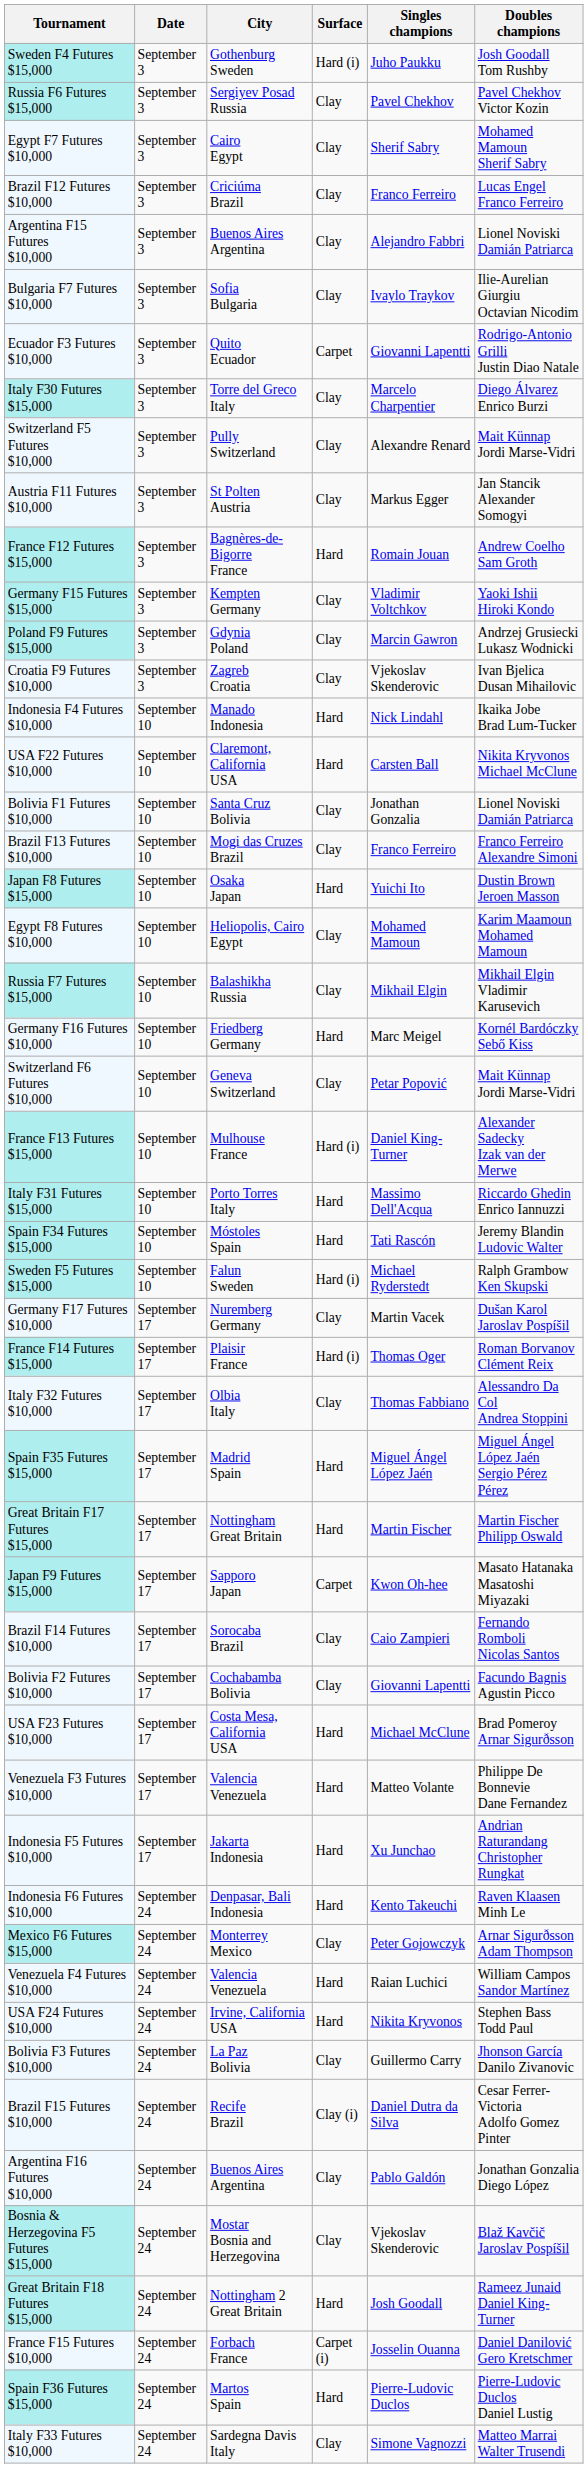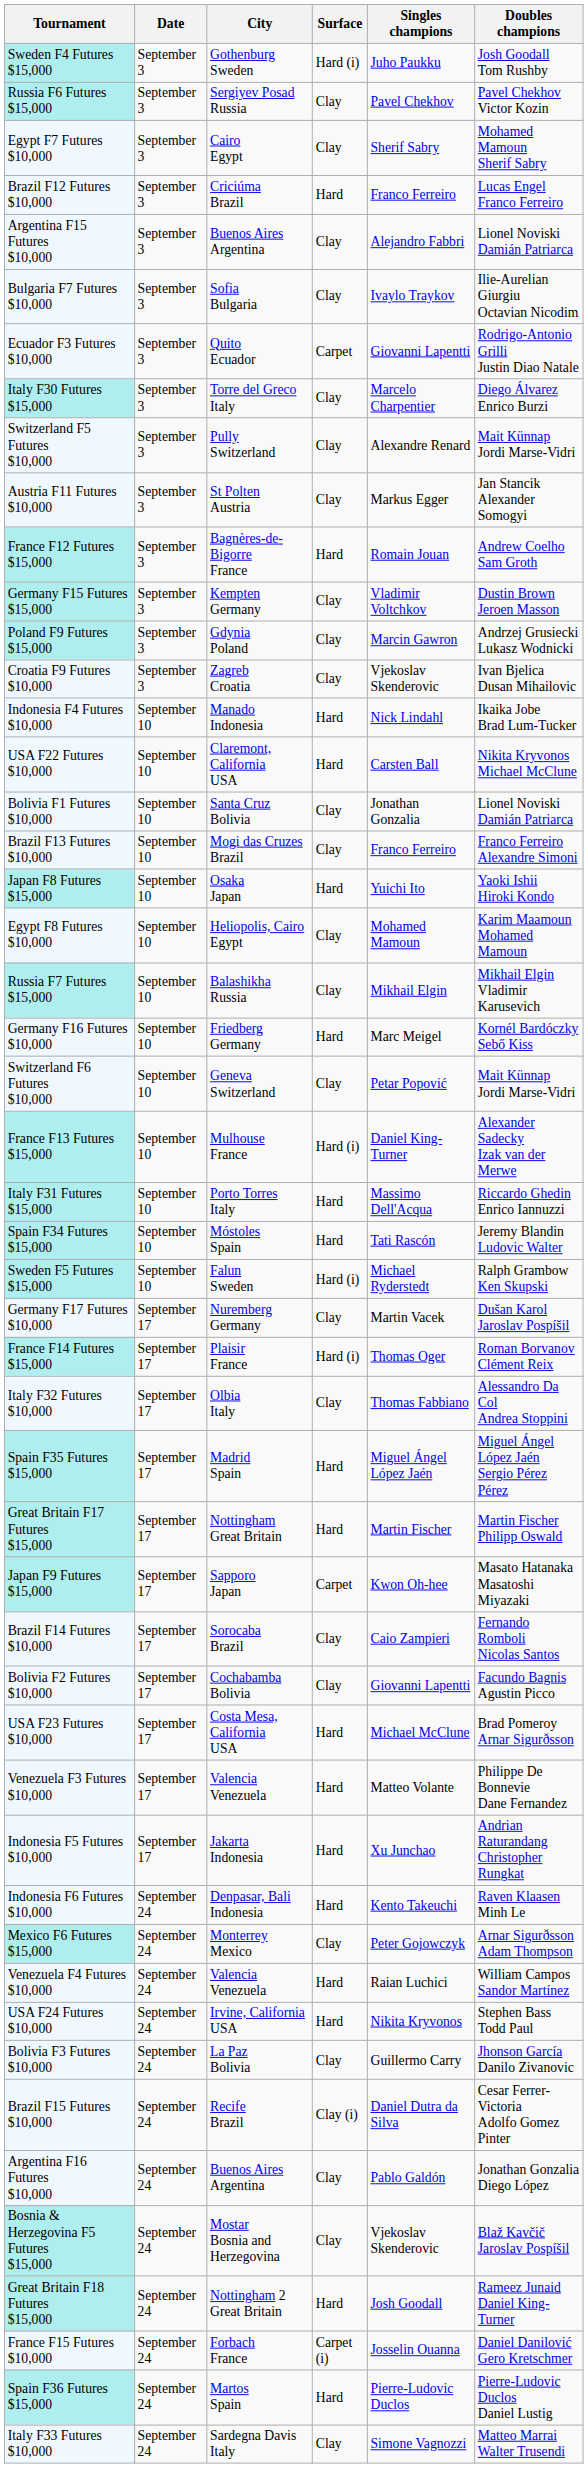 <table class="sortable wikitable" style="font-size:90%">
 <tr>
 <th>Tournament</th>
 <th>Date</th>
 <th>City</th>
 <th>Surface</th>
 <th>Singles champions</th>
 <th>Doubles champions</th>
 </tr>
 <tr>
 <td style="background:#afeeee;">Sweden F4 Futures<br>$15,000</td>
 <td>September 3</td>
 <td><a href='#'>Gothenburg</a><br>Sweden</td>
 <td>Hard (i)</td>
 <td> <a href='#'>Juho Paukku</a></td>
 <td> <a href='#'>Josh Goodall</a><br> Tom Rushby</td>
 </tr>
 <tr>
 <td style="background:#afeeee;">Russia F6 Futures<br>$15,000</td>
 <td>September 3</td>
 <td><a href='#'>Sergiyev Posad</a><br>Russia</td>
 <td>Clay</td>
 <td> <a href='#'>Pavel Chekhov</a></td>
 <td> <a href='#'>Pavel Chekhov</a><br> Victor Kozin</td>
 </tr>
 <tr>
 <td style="background:#f0f8ff;">Egypt F7 Futures<br>$10,000</td>
 <td>September 3</td>
 <td><a href='#'>Cairo</a><br>Egypt</td>
 <td>Clay</td>
 <td> <a href='#'>Sherif Sabry</a></td>
 <td> <a href='#'>Mohamed Mamoun</a><br> <a href='#'>Sherif Sabry</a></td>
 </tr>
 <tr>
 <td style="background:#f0f8ff;">Brazil F12 Futures<br>$10,000</td>
 <td>September 3</td>
 <td><a href='#'>Criciúma</a><br>Brazil</td>
-<td>Clay</td>
+<td>Hard</td>
 <td> <a href='#'>Franco Ferreiro</a></td>
 <td> <a href='#'>Lucas Engel</a><br> <a href='#'>Franco Ferreiro</a></td>
 </tr>
 <tr>
 <td style="background:#f0f8ff;">Argentina F15 Futures<br>$10,000</td>
 <td>September 3</td>
 <td><a href='#'>Buenos Aires</a><br>Argentina</td>
 <td>Clay</td>
 <td> <a href='#'>Alejandro Fabbri</a></td>
 <td> Lionel Noviski<br> <a href='#'>Damián Patriarca</a></td>
 </tr>
 <tr>
 <td style="background:#f0f8ff;">Bulgaria F7 Futures<br>$10,000</td>
 <td>September 3</td>
 <td><a href='#'>Sofia</a><br>Bulgaria</td>
 <td>Clay</td>
 <td> <a href='#'>Ivaylo Traykov</a></td>
 <td> Ilie-Aurelian Giurgiu<br> Octavian Nicodim</td>
 </tr>
 <tr>
 <td style="background:#f0f8ff;">Ecuador F3 Futures<br>$10,000</td>
 <td>September 3</td>
 <td><a href='#'>Quito</a><br>Ecuador</td>
 <td>Carpet</td>
 <td> <a href='#'>Giovanni Lapentti</a></td>
 <td> <a href='#'>Rodrigo-Antonio Grilli</a><br> Justin Diao Natale</td>
 </tr>
 <tr>
 <td style="background:#afeeee;">Italy F30 Futures<br>$15,000</td>
 <td>September 3</td>
 <td><a href='#'>Torre del Greco</a><br>Italy</td>
 <td>Clay</td>
 <td> <a href='#'>Marcelo Charpentier</a></td>
 <td> <a href='#'>Diego Álvarez</a><br> Enrico Burzi</td>
 </tr>
 <tr>
 <td style="background:#f0f8ff;">Switzerland F5 Futures<br>$10,000</td>
 <td>September 3</td>
 <td><a href='#'>Pully</a><br>Switzerland</td>
 <td>Clay</td>
 <td> Alexandre Renard</td>
 <td> <a href='#'>Mait Künnap</a><br> Jordi Marse-Vidri</td>
 </tr>
 <tr>
 <td style="background:#f0f8ff;">Austria F11 Futures<br>$10,000</td>
 <td>September 3</td>
 <td><a href='#'>St Polten</a><br>Austria</td>
 <td>Clay</td>
 <td> Markus Egger</td>
 <td> Jan Stancik<br> Alexander Somogyi</td>
 </tr>
 <tr>
 <td style="background:#afeeee;">France F12 Futures<br>$15,000</td>
 <td>September 3</td>
 <td><a href='#'>Bagnères-de-Bigorre</a><br>France</td>
 <td>Hard</td>
 <td> <a href='#'>Romain Jouan</a></td>
 <td> <a href='#'>Andrew Coelho</a><br> <a href='#'>Sam Groth</a></td>
 </tr>
 <tr>
 <td style="background:#afeeee;">Germany F15 Futures<br>$15,000</td>
 <td>September 3</td>
 <td><a href='#'>Kempten</a><br>Germany</td>
 <td>Clay</td>
 <td> <a href='#'>Vladimir Voltchkov</a></td>
-<td> <a href='#'>Yaoki Ishii</a><br> <a href='#'>Hiroki Kondo</a></td>
+<td> <a href='#'>Dustin Brown</a><br> <a href='#'>Jeroen Masson</a></td>
 </tr>
 <tr>
 <td style="background:#afeeee;">Poland F9 Futures<br>$15,000</td>
 <td>September 3</td>
 <td><a href='#'>Gdynia</a><br>Poland</td>
 <td>Clay</td>
 <td> <a href='#'>Marcin Gawron</a></td>
 <td> Andrzej Grusiecki<br> Lukasz Wodnicki</td>
 </tr>
 <tr>
 <td style="background:#f0f8ff;">Croatia F9 Futures<br>$10,000</td>
 <td>September 3</td>
 <td><a href='#'>Zagreb</a><br>Croatia</td>
 <td>Clay</td>
 <td> Vjekoslav Skenderovic</td>
 <td> Ivan Bjelica<br> Dusan Mihailovic</td>
 </tr>
 <tr>
 <td style="background:#f0f8ff;">Indonesia F4 Futures<br>$10,000</td>
 <td>September 10</td>
 <td><a href='#'>Manado</a><br>Indonesia</td>
 <td>Hard</td>
 <td> <a href='#'>Nick Lindahl</a></td>
 <td> Ikaika Jobe<br> Brad Lum-Tucker</td>
 </tr>
 <tr>
 <td style="background:#f0f8ff;">USA F22 Futures<br>$10,000</td>
 <td>September 10</td>
 <td><a href='#'>Claremont, California</a><br>USA</td>
 <td>Hard</td>
 <td> <a href='#'>Carsten Ball</a></td>
 <td> <a href='#'>Nikita Kryvonos</a><br> <a href='#'>Michael McClune</a></td>
 </tr>
 <tr>
 <td style="background:#f0f8ff;">Bolivia F1 Futures<br>$10,000</td>
 <td>September 10</td>
 <td><a href='#'>Santa Cruz</a><br>Bolivia</td>
 <td>Clay</td>
 <td> Jonathan Gonzalia</td>
 <td> Lionel Noviski<br> <a href='#'>Damián Patriarca</a></td>
 </tr>
 <tr>
 <td style="background:#f0f8ff;">Brazil F13 Futures<br>$10,000</td>
 <td>September 10</td>
 <td><a href='#'>Mogi das Cruzes</a><br>Brazil</td>
 <td>Clay</td>
 <td> <a href='#'>Franco Ferreiro</a></td>
 <td> <a href='#'>Franco Ferreiro</a><br> <a href='#'>Alexandre Simoni</a></td>
 </tr>
 <tr>
 <td style="background:#afeeee;">Japan F8 Futures<br>$15,000</td>
 <td>September 10</td>
 <td><a href='#'>Osaka</a><br>Japan</td>
 <td>Hard</td>
 <td> <a href='#'>Yuichi Ito</a></td>
-<td> <a href='#'>Dustin Brown</a><br> <a href='#'>Jeroen Masson</a></td>
+<td> <a href='#'>Yaoki Ishii</a><br> <a href='#'>Hiroki Kondo</a></td>
 </tr>
 <tr>
 <td style="background:#f0f8ff;">Egypt F8 Futures<br>$10,000</td>
 <td>September 10</td>
 <td><a href='#'>Heliopolis, Cairo</a><br>Egypt</td>
 <td>Clay</td>
 <td> <a href='#'>Mohamed Mamoun</a></td>
 <td> <a href='#'>Karim Maamoun</a><br> <a href='#'>Mohamed Mamoun</a></td>
 </tr>
 <tr>
 <td style="background:#afeeee;">Russia F7 Futures<br>$15,000</td>
 <td>September 10</td>
 <td><a href='#'>Balashikha</a><br>Russia</td>
 <td>Clay</td>
 <td> <a href='#'>Mikhail Elgin</a></td>
 <td> <a href='#'>Mikhail Elgin</a><br> Vladimir Karusevich</td>
 </tr>
 <tr>
 <td style="background:#f0f8ff;">Germany F16 Futures<br>$10,000</td>
 <td>September 10</td>
 <td><a href='#'>Friedberg</a><br>Germany</td>
 <td>Hard</td>
 <td> Marc Meigel</td>
 <td> <a href='#'>Kornél Bardóczky</a><br> <a href='#'>Sebő Kiss</a></td>
 </tr>
 <tr>
 <td style="background:#f0f8ff;">Switzerland F6 Futures<br>$10,000</td>
 <td>September 10</td>
 <td><a href='#'>Geneva</a><br>Switzerland</td>
 <td>Clay</td>
 <td> <a href='#'>Petar Popović</a></td>
 <td> <a href='#'>Mait Künnap</a><br> Jordi Marse-Vidri</td>
 </tr>
 <tr>
 <td style="background:#afeeee;">France F13 Futures<br>$15,000</td>
 <td>September 10</td>
 <td><a href='#'>Mulhouse</a><br>France</td>
 <td>Hard (i)</td>
 <td> <a href='#'>Daniel King-Turner</a></td>
 <td> <a href='#'>Alexander Sadecky</a><br> <a href='#'>Izak van der Merwe</a></td>
 </tr>
 <tr>
 <td style="background:#afeeee;">Italy F31 Futures<br>$15,000</td>
 <td>September 10</td>
 <td><a href='#'>Porto Torres</a><br>Italy</td>
 <td>Hard</td>
 <td> <a href='#'>Massimo Dell'Acqua</a></td>
 <td> <a href='#'>Riccardo Ghedin</a><br> Enrico Iannuzzi</td>
 </tr>
 <tr>
 <td style="background:#afeeee;">Spain F34 Futures<br>$15,000</td>
 <td>September 10</td>
 <td><a href='#'>Móstoles</a><br>Spain</td>
 <td>Hard</td>
 <td> <a href='#'>Tati Rascón</a></td>
 <td> Jeremy Blandin<br> <a href='#'>Ludovic Walter</a></td>
 </tr>
 <tr>
 <td style="background:#afeeee;">Sweden F5 Futures<br>$15,000</td>
 <td>September 10</td>
 <td><a href='#'>Falun</a><br>Sweden</td>
 <td>Hard (i)</td>
 <td> <a href='#'>Michael Ryderstedt</a></td>
 <td> Ralph Grambow<br> <a href='#'>Ken Skupski</a></td>
 </tr>
 <tr>
 <td style="background:#f0f8ff;">Germany F17 Futures<br>$10,000</td>
 <td>September 17</td>
 <td><a href='#'>Nuremberg</a><br>Germany</td>
 <td>Clay</td>
 <td> Martin Vacek</td>
 <td> <a href='#'>Dušan Karol</a><br> <a href='#'>Jaroslav Pospíšil</a></td>
 </tr>
 <tr>
 <td style="background:#afeeee;">France F14 Futures<br>$15,000</td>
 <td>September 17</td>
 <td><a href='#'>Plaisir</a><br>France</td>
 <td>Hard (i)</td>
 <td> <a href='#'>Thomas Oger</a></td>
 <td> <a href='#'>Roman Borvanov</a><br> <a href='#'>Clément Reix</a></td>
 </tr>
 <tr>
 <td style="background:#f0f8ff;">Italy F32 Futures<br>$10,000</td>
 <td>September 17</td>
 <td><a href='#'>Olbia</a><br>Italy</td>
 <td>Clay</td>
 <td> <a href='#'>Thomas Fabbiano</a></td>
 <td> <a href='#'>Alessandro Da Col</a><br> <a href='#'>Andrea Stoppini</a></td>
 </tr>
 <tr>
 <td style="background:#afeeee;">Spain F35 Futures<br>$15,000</td>
 <td>September 17</td>
 <td><a href='#'>Madrid</a><br>Spain</td>
 <td>Hard</td>
 <td> <a href='#'>Miguel Ángel López Jaén</a></td>
 <td> <a href='#'>Miguel Ángel López Jaén</a><br> <a href='#'>Sergio Pérez Pérez</a></td>
 </tr>
 <tr>
 <td style="background:#afeeee;">Great Britain F17 Futures<br>$15,000</td>
 <td>September 17</td>
 <td><a href='#'>Nottingham</a><br>Great Britain</td>
 <td>Hard</td>
 <td> <a href='#'>Martin Fischer</a></td>
 <td> <a href='#'>Martin Fischer</a><br> <a href='#'>Philipp Oswald</a></td>
 </tr>
 <tr>
 <td style="background:#afeeee;">Japan F9 Futures<br>$15,000</td>
 <td>September 17</td>
 <td><a href='#'>Sapporo</a><br>Japan</td>
 <td>Carpet</td>
 <td> <a href='#'>Kwon Oh-hee</a></td>
 <td> Masato Hatanaka<br> Masatoshi Miyazaki</td>
 </tr>
 <tr>
 <td style="background:#f0f8ff;">Brazil F14 Futures<br>$10,000</td>
 <td>September 17</td>
 <td><a href='#'>Sorocaba</a><br>Brazil</td>
 <td>Clay</td>
 <td> <a href='#'>Caio Zampieri</a></td>
 <td> <a href='#'>Fernando Romboli</a><br> <a href='#'>Nicolas Santos</a></td>
 </tr>
 <tr>
 <td style="background:#f0f8ff;">Bolivia F2 Futures<br>$10,000</td>
 <td>September 17</td>
 <td><a href='#'>Cochabamba</a><br>Bolivia</td>
 <td>Clay</td>
 <td> <a href='#'>Giovanni Lapentti</a></td>
 <td> <a href='#'>Facundo Bagnis</a><br> Agustin Picco</td>
 </tr>
 <tr>
 <td style="background:#f0f8ff;">USA F23 Futures<br>$10,000</td>
 <td>September 17</td>
 <td><a href='#'>Costa Mesa, California</a><br>USA</td>
 <td>Hard</td>
 <td> <a href='#'>Michael McClune</a></td>
 <td> Brad Pomeroy<br> <a href='#'>Arnar Sigurðsson</a></td>
 </tr>
 <tr>
 <td style="background:#f0f8ff;">Venezuela F3 Futures<br>$10,000</td>
 <td>September 17</td>
 <td><a href='#'>Valencia</a><br>Venezuela</td>
 <td>Hard</td>
 <td> Matteo Volante</td>
 <td> Philippe De Bonnevie<br> Dane Fernandez</td>
 </tr>
 <tr>
 <td style="background:#f0f8ff;">Indonesia F5 Futures<br>$10,000</td>
 <td>September 17</td>
 <td><a href='#'>Jakarta</a><br>Indonesia</td>
 <td>Hard</td>
 <td> <a href='#'>Xu Junchao</a></td>
 <td> <a href='#'>Andrian Raturandang</a><br> <a href='#'>Christopher Rungkat</a></td>
 </tr>
 <tr>
 <td style="background:#f0f8ff;">Indonesia F6 Futures<br>$10,000</td>
 <td>September 24</td>
 <td><a href='#'>Denpasar, Bali</a><br>Indonesia</td>
 <td>Hard</td>
 <td> <a href='#'>Kento Takeuchi</a></td>
 <td> <a href='#'>Raven Klaasen</a><br> Minh Le</td>
 </tr>
 <tr>
 <td style="background:#afeeee;">Mexico F6 Futures<br>$15,000</td>
 <td>September 24</td>
 <td><a href='#'>Monterrey</a><br>Mexico</td>
 <td>Clay</td>
 <td> <a href='#'>Peter Gojowczyk</a></td>
 <td> <a href='#'>Arnar Sigurðsson</a><br> <a href='#'>Adam Thompson</a></td>
 </tr>
 <tr>
 <td style="background:#f0f8ff;">Venezuela F4 Futures<br>$10,000</td>
 <td>September 24</td>
 <td><a href='#'>Valencia</a><br>Venezuela</td>
 <td>Hard</td>
 <td> Raian Luchici</td>
 <td> William Campos<br> <a href='#'>Sandor Martínez</a></td>
 </tr>
 <tr>
 <td style="background:#f0f8ff;">USA F24 Futures<br>$10,000</td>
 <td>September 24</td>
 <td><a href='#'>Irvine, California</a><br>USA</td>
 <td>Hard</td>
 <td> <a href='#'>Nikita Kryvonos</a></td>
 <td> Stephen Bass<br> Todd Paul</td>
 </tr>
 <tr>
 <td style="background:#f0f8ff;">Bolivia F3 Futures<br>$10,000</td>
 <td>September 24</td>
 <td><a href='#'>La Paz</a><br>Bolivia</td>
 <td>Clay</td>
 <td> Guillermo Carry</td>
 <td> <a href='#'>Jhonson García</a><br> Danilo Zivanovic</td>
 </tr>
 <tr>
 <td style="background:#f0f8ff;">Brazil F15 Futures<br>$10,000</td>
 <td>September 24</td>
 <td><a href='#'>Recife</a><br>Brazil</td>
 <td>Clay (i)</td>
 <td> <a href='#'>Daniel Dutra da Silva</a></td>
 <td> Cesar Ferrer-Victoria<br> Adolfo Gomez Pinter</td>
 </tr>
 <tr>
 <td style="background:#f0f8ff;">Argentina F16 Futures<br>$10,000</td>
 <td>September 24</td>
 <td><a href='#'>Buenos Aires</a><br>Argentina</td>
 <td>Clay</td>
 <td> <a href='#'>Pablo Galdón</a></td>
 <td> Jonathan Gonzalia<br> Diego López</td>
 </tr>
 <tr>
 <td style="background:#afeeee;">Bosnia & Herzegovina F5 Futures<br>$15,000</td>
 <td>September 24</td>
 <td><a href='#'>Mostar</a><br>Bosnia and Herzegovina</td>
 <td>Clay</td>
 <td> Vjekoslav Skenderovic</td>
 <td> <a href='#'>Blaž Kavčič</a><br> <a href='#'>Jaroslav Pospíšil</a></td>
 </tr>
 <tr>
 <td style="background:#afeeee;">Great Britain F18 Futures<br>$15,000</td>
 <td>September 24</td>
 <td><a href='#'>Nottingham</a> 2<br>Great Britain</td>
 <td>Hard</td>
 <td> <a href='#'>Josh Goodall</a></td>
 <td> <a href='#'>Rameez Junaid</a><br> <a href='#'>Daniel King-Turner</a></td>
 </tr>
 <tr>
 <td style="background:#f0f8ff;">France F15 Futures<br>$10,000</td>
 <td>September 24</td>
 <td><a href='#'>Forbach</a><br>France</td>
 <td>Carpet (i)</td>
 <td> <a href='#'>Josselin Ouanna</a></td>
 <td> <a href='#'>Daniel Danilović</a><br> <a href='#'>Gero Kretschmer</a></td>
 </tr>
 <tr>
 <td style="background:#afeeee;">Spain F36 Futures<br>$15,000</td>
 <td>September 24</td>
 <td><a href='#'>Martos</a><br>Spain</td>
 <td>Hard</td>
 <td> <a href='#'>Pierre-Ludovic Duclos</a></td>
 <td> <a href='#'>Pierre-Ludovic Duclos</a><br> Daniel Lustig</td>
 </tr>
 <tr>
 <td style="background:#f0f8ff;">Italy F33 Futures<br>$10,000</td>
 <td>September 24</td>
 <td>Sardegna Davis<br>Italy</td>
 <td>Clay</td>
 <td> <a href='#'>Simone Vagnozzi</a></td>
 <td> <a href='#'>Matteo Marrai</a><br> <a href='#'>Walter Trusendi</a></td>
 </tr>
 </table>
